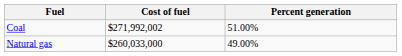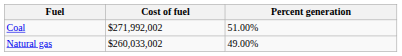 <table class="wikitable" width="40%">
 <tr>
 <th>Fuel</th>
 <th>Cost of fuel</th>
 <th>Percent generation</th>
 </tr>
 <tr>
 <td><a href='#'>Coal</a></td>
 <td>$271,992,002</td>
 <td>51.00%</td>
 </tr>
 <tr>
 <td><a href='#'>Natural gas</a></td>
-<td>$260,033,000</td>
+<td>$260,033,002</td>
 <td>49.00%</td>
 </tr>
 </table>
